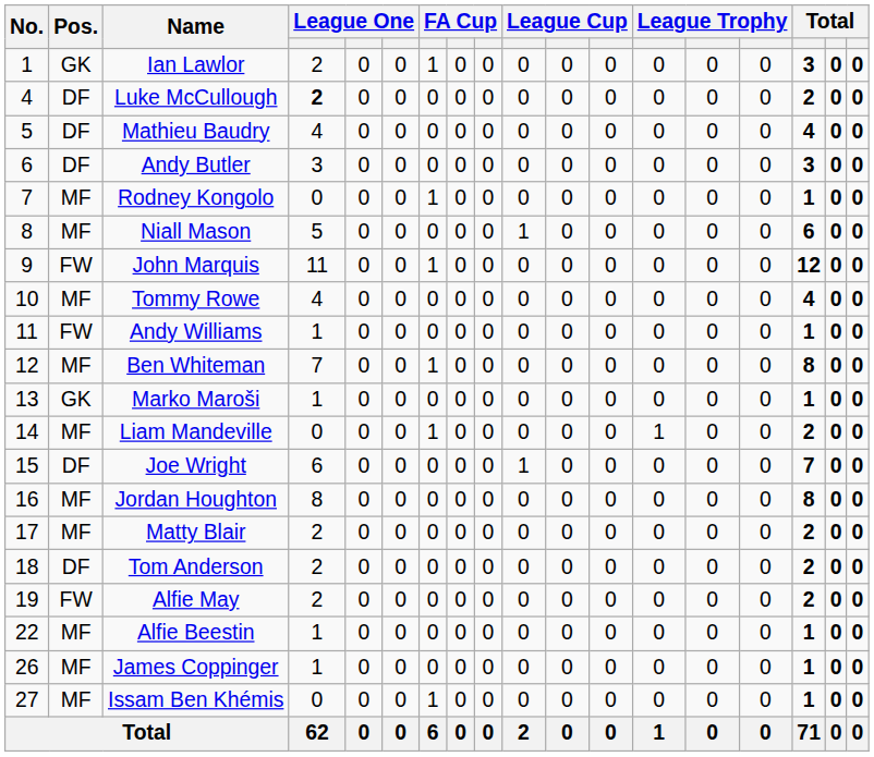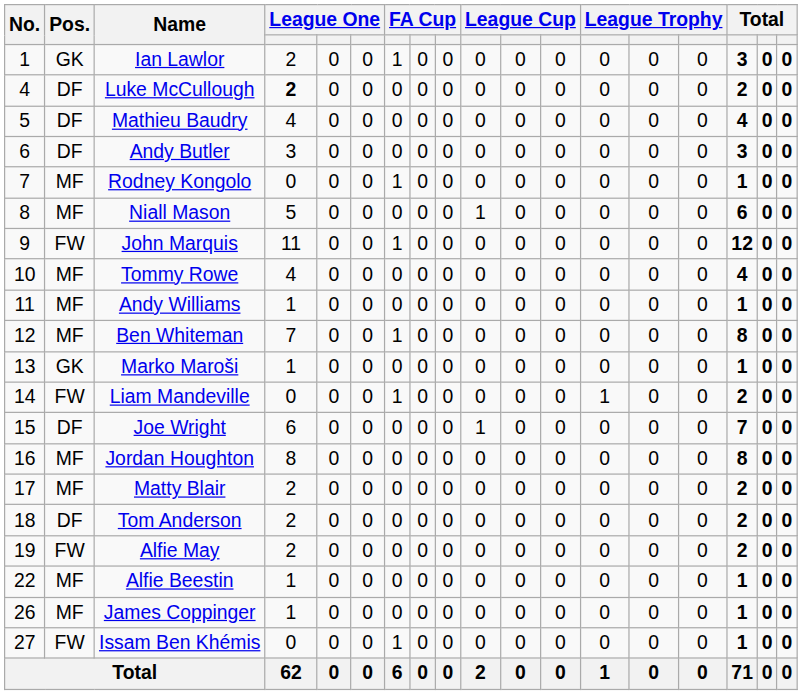 <table class="wikitable sortable" style="text-align: center">
 <tr>
 <th rowspan="2">No.</th>
 <th rowspan="2">Pos.</th>
 <th rowspan="2">Name</th>
 <th colspan="3"><a href='#'>League One</a></th>
 <th colspan="3"><a href='#'>FA Cup</a></th>
 <th colspan="3"><a href='#'>League Cup</a></th>
 <th colspan="3"><a href='#'>League Trophy</a></th>
 <th colspan="3">Total</th>
 </tr>
 <tr>
 <th></th>
 <th></th>
 <th></th>
 <th></th>
 <th></th>
 <th></th>
 <th></th>
 <th></th>
 <th></th>
 <th></th>
 <th></th>
 <th></th>
 <th></th>
 <th></th>
 <th></th>
 </tr>
 <tr>
 <td>1</td>
 <td>GK</td>
 <td><a href='#'>Ian Lawlor</a></td>
 <td>2</td>
 <td>0</td>
 <td>0</td>
 <td>1</td>
 <td>0</td>
 <td>0</td>
 <td>0</td>
 <td>0</td>
 <td>0</td>
 <td>0</td>
 <td>0</td>
 <td>0</td>
 <td><strong>3</strong></td>
 <td><strong>0</strong></td>
 <td><strong>0</strong></td>
 </tr>
 <tr>
 <td>4</td>
 <td>DF</td>
 <td><a href='#'>Luke McCullough</a></td>
 <td><strong>2</strong></td>
 <td>0</td>
 <td>0</td>
 <td>0</td>
 <td>0</td>
 <td>0</td>
 <td>0</td>
 <td>0</td>
 <td>0</td>
 <td>0</td>
 <td>0</td>
 <td>0</td>
 <td><strong>2</strong></td>
 <td><strong>0</strong></td>
 <td><strong>0</strong></td>
 </tr>
 <tr>
 <td>5</td>
 <td>DF</td>
 <td><a href='#'>Mathieu Baudry</a></td>
 <td>4</td>
 <td>0</td>
 <td>0</td>
 <td>0</td>
 <td>0</td>
 <td>0</td>
 <td>0</td>
 <td>0</td>
 <td>0</td>
 <td>0</td>
 <td>0</td>
 <td>0</td>
 <td><strong>4</strong></td>
 <td><strong>0</strong></td>
 <td><strong>0</strong></td>
 </tr>
 <tr>
 <td>6</td>
 <td>DF</td>
 <td><a href='#'>Andy Butler</a></td>
 <td>3</td>
 <td>0</td>
 <td>0</td>
 <td>0</td>
 <td>0</td>
 <td>0</td>
 <td>0</td>
 <td>0</td>
 <td>0</td>
 <td>0</td>
 <td>0</td>
 <td>0</td>
 <td><strong>3</strong></td>
 <td><strong>0</strong></td>
 <td><strong>0</strong></td>
 </tr>
 <tr>
 <td>7</td>
 <td>MF</td>
 <td><a href='#'>Rodney Kongolo</a></td>
 <td>0</td>
 <td>0</td>
 <td>0</td>
 <td>1</td>
 <td>0</td>
 <td>0</td>
 <td>0</td>
 <td>0</td>
 <td>0</td>
 <td>0</td>
 <td>0</td>
 <td>0</td>
 <td><strong>1</strong></td>
 <td><strong>0</strong></td>
 <td><strong>0</strong></td>
 </tr>
 <tr>
 <td>8</td>
 <td>MF</td>
 <td><a href='#'>Niall Mason</a></td>
 <td>5</td>
 <td>0</td>
 <td>0</td>
 <td>0</td>
 <td>0</td>
 <td>0</td>
 <td>1</td>
 <td>0</td>
 <td>0</td>
 <td>0</td>
 <td>0</td>
 <td>0</td>
 <td><strong>6</strong></td>
 <td><strong>0</strong></td>
 <td><strong>0</strong></td>
 </tr>
 <tr>
 <td>9</td>
 <td>FW</td>
 <td><a href='#'>John Marquis</a></td>
 <td>11</td>
 <td>0</td>
 <td>0</td>
 <td>1</td>
 <td>0</td>
 <td>0</td>
 <td>0</td>
 <td>0</td>
 <td>0</td>
 <td>0</td>
 <td>0</td>
 <td>0</td>
 <td><strong>12</strong></td>
 <td><strong>0</strong></td>
 <td><strong>0</strong></td>
 </tr>
 <tr>
 <td>10</td>
 <td>MF</td>
 <td><a href='#'>Tommy Rowe</a></td>
 <td>4</td>
 <td>0</td>
 <td>0</td>
 <td>0</td>
 <td>0</td>
 <td>0</td>
 <td>0</td>
 <td>0</td>
 <td>0</td>
 <td>0</td>
 <td>0</td>
 <td>0</td>
 <td><strong>4</strong></td>
 <td><strong>0</strong></td>
 <td><strong>0</strong></td>
 </tr>
 <tr>
 <td>11</td>
-<td>FW</td>
+<td>MF</td>
 <td><a href='#'>Andy Williams</a></td>
 <td>1</td>
 <td>0</td>
 <td>0</td>
 <td>0</td>
 <td>0</td>
 <td>0</td>
 <td>0</td>
 <td>0</td>
 <td>0</td>
 <td>0</td>
 <td>0</td>
 <td>0</td>
 <td><strong>1</strong></td>
 <td><strong>0</strong></td>
 <td><strong>0</strong></td>
 </tr>
 <tr>
 <td>12</td>
 <td>MF</td>
 <td><a href='#'>Ben Whiteman</a></td>
 <td>7</td>
 <td>0</td>
 <td>0</td>
 <td>1</td>
 <td>0</td>
 <td>0</td>
 <td>0</td>
 <td>0</td>
 <td>0</td>
 <td>0</td>
 <td>0</td>
 <td>0</td>
 <td><strong>8</strong></td>
 <td><strong>0</strong></td>
 <td><strong>0</strong></td>
 </tr>
 <tr>
 <td>13</td>
 <td>GK</td>
 <td><a href='#'>Marko Maroši</a></td>
 <td>1</td>
 <td>0</td>
 <td>0</td>
 <td>0</td>
 <td>0</td>
 <td>0</td>
 <td>0</td>
 <td>0</td>
 <td>0</td>
 <td>0</td>
 <td>0</td>
 <td>0</td>
 <td><strong>1</strong></td>
 <td><strong>0</strong></td>
 <td><strong>0</strong></td>
 </tr>
 <tr>
 <td>14</td>
-<td>MF</td>
+<td>FW</td>
 <td><a href='#'>Liam Mandeville</a></td>
 <td>0</td>
 <td>0</td>
 <td>0</td>
 <td>1</td>
 <td>0</td>
 <td>0</td>
 <td>0</td>
 <td>0</td>
 <td>0</td>
 <td>1</td>
 <td>0</td>
 <td>0</td>
 <td><strong>2</strong></td>
 <td><strong>0</strong></td>
 <td><strong>0</strong></td>
 </tr>
 <tr>
 <td>15</td>
 <td>DF</td>
 <td><a href='#'>Joe Wright</a></td>
 <td>6</td>
 <td>0</td>
 <td>0</td>
 <td>0</td>
 <td>0</td>
 <td>0</td>
 <td>1</td>
 <td>0</td>
 <td>0</td>
 <td>0</td>
 <td>0</td>
 <td>0</td>
 <td><strong>7</strong></td>
 <td><strong>0</strong></td>
 <td><strong>0</strong></td>
 </tr>
 <tr>
 <td>16</td>
 <td>MF</td>
 <td><a href='#'>Jordan Houghton</a></td>
 <td>8</td>
 <td>0</td>
 <td>0</td>
 <td>0</td>
 <td>0</td>
 <td>0</td>
 <td>0</td>
 <td>0</td>
 <td>0</td>
 <td>0</td>
 <td>0</td>
 <td>0</td>
 <td><strong>8</strong></td>
 <td><strong>0</strong></td>
 <td><strong>0</strong></td>
 </tr>
 <tr>
 <td>17</td>
 <td>MF</td>
 <td><a href='#'>Matty Blair</a></td>
 <td>2</td>
 <td>0</td>
 <td>0</td>
 <td>0</td>
 <td>0</td>
 <td>0</td>
 <td>0</td>
 <td>0</td>
 <td>0</td>
 <td>0</td>
 <td>0</td>
 <td>0</td>
 <td><strong>2</strong></td>
 <td><strong>0</strong></td>
 <td><strong>0</strong></td>
 </tr>
 <tr>
 <td>18</td>
 <td>DF</td>
 <td><a href='#'>Tom Anderson</a></td>
 <td>2</td>
 <td>0</td>
 <td>0</td>
 <td>0</td>
 <td>0</td>
 <td>0</td>
 <td>0</td>
 <td>0</td>
 <td>0</td>
 <td>0</td>
 <td>0</td>
 <td>0</td>
 <td><strong>2</strong></td>
 <td><strong>0</strong></td>
 <td><strong>0</strong></td>
 </tr>
 <tr>
 <td>19</td>
 <td>FW</td>
 <td><a href='#'>Alfie May</a></td>
 <td>2</td>
 <td>0</td>
 <td>0</td>
 <td>0</td>
 <td>0</td>
 <td>0</td>
 <td>0</td>
 <td>0</td>
 <td>0</td>
 <td>0</td>
 <td>0</td>
 <td>0</td>
 <td><strong>2</strong></td>
 <td><strong>0</strong></td>
 <td><strong>0</strong></td>
 </tr>
 <tr>
 <td>22</td>
 <td>MF</td>
 <td><a href='#'>Alfie Beestin</a></td>
 <td>1</td>
 <td>0</td>
 <td>0</td>
 <td>0</td>
 <td>0</td>
 <td>0</td>
 <td>0</td>
 <td>0</td>
 <td>0</td>
 <td>0</td>
 <td>0</td>
 <td>0</td>
 <td><strong>1</strong></td>
 <td><strong>0</strong></td>
 <td><strong>0</strong></td>
 </tr>
 <tr>
 <td>26</td>
 <td>MF</td>
 <td><a href='#'>James Coppinger</a></td>
 <td>1</td>
 <td>0</td>
 <td>0</td>
 <td>0</td>
 <td>0</td>
 <td>0</td>
 <td>0</td>
 <td>0</td>
 <td>0</td>
 <td>0</td>
 <td>0</td>
 <td>0</td>
 <td><strong>1</strong></td>
 <td><strong>0</strong></td>
 <td><strong>0</strong></td>
 </tr>
 <tr>
 <td>27</td>
-<td>MF</td>
+<td>FW</td>
 <td><a href='#'>Issam Ben Khémis</a></td>
 <td>0</td>
 <td>0</td>
 <td>0</td>
 <td>1</td>
 <td>0</td>
 <td>0</td>
 <td>0</td>
 <td>0</td>
 <td>0</td>
 <td>0</td>
 <td>0</td>
 <td>0</td>
 <td><strong>1</strong></td>
 <td><strong>0</strong></td>
 <td><strong>0</strong></td>
 </tr>
 <tr>
 <th colspan="3">Total</th>
 <th>62</th>
 <th>0</th>
 <th>0</th>
 <th>6</th>
 <th>0</th>
 <th>0</th>
 <th>2</th>
 <th>0</th>
 <th>0</th>
 <th>1</th>
 <th>0</th>
 <th>0</th>
 <th>71</th>
 <th>0</th>
 <th>0</th>
 </tr>
 </table>
